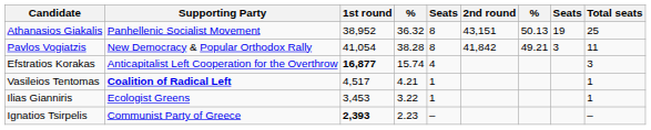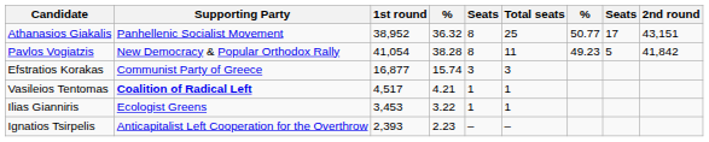 <table class="wikitable sortable">
 <tr>
 <th>Candidate</th>
 <th>Supporting Party</th>
 <th>1st round</th>
 <th>%</th>
 <th>Seats</th>
-<th>2nd round</th>
+<th>Total seats</th>
 <th>%</th>
 <th>Seats</th>
-<th>Total seats</th>
+<th>2nd round</th>
 </tr>
 <tr>
 <td><a href='#'>Athanasios Giakalis</a></td>
 <td><a href='#'>Panhellenic Socialist Movement</a></td>
 <td>38,952</td>
 <td>36.32</td>
 <td>8</td>
+<td>25</td>
+<td>50.77</td>
+<td>17</td>
 <td>43,151</td>
-<td>50.13</td>
-<td>19</td>
-<td>25</td>
 </tr>
 <tr>
 <td><a href='#'>Pavlos Vogiatzis</a></td>
 <td><a href='#'>New Democracy</a> & <a href='#'>Popular Orthodox Rally</a></td>
 <td>41,054</td>
 <td>38.28</td>
 <td>8</td>
+<td>11</td>
+<td>49.23</td>
+<td>5</td>
 <td>41,842</td>
-<td>49.21</td>
-<td>3</td>
-<td>11</td>
 </tr>
 <tr>
 <td>Efstratios Korakas</td>
-<td><a href='#'>Anticapitalist Left Cooperation for the Overthrow</a></td>
-<td><strong>16,877</strong></td>
+<td><a href='#'>Communist Party of Greece</a></td>
+<td>16,877</td>
 <td>15.74</td>
-<td>4</td>
+<td>3</td>
+<td>3</td>
 <td></td>
 <td></td>
 <td></td>
-<td>3</td>
 </tr>
 <tr>
 <td>Vasileios Tentomas</td>
 <td><strong><a href='#'>Coalition of Radical Left</a></strong></td>
 <td>4,517</td>
 <td>4.21</td>
 <td>1</td>
+<td>1</td>
 <td></td>
 <td></td>
 <td></td>
-<td>1</td>
 </tr>
 <tr>
 <td>Ilias Gianniris</td>
 <td><a href='#'>Ecologist Greens</a></td>
 <td>3,453</td>
 <td>3.22</td>
 <td>1</td>
+<td>1</td>
 <td></td>
 <td></td>
 <td></td>
-<td>1</td>
 </tr>
 <tr>
 <td>Ignatios Tsirpelis</td>
-<td><a href='#'>Communist Party of Greece</a></td>
-<td><strong>2,393</strong></td>
+<td><a href='#'>Anticapitalist Left Cooperation for the Overthrow</a></td>
+<td>2,393</td>
 <td>2.23</td>
+<td>–</td>
 <td>–</td>
 <td></td>
 <td></td>
 <td></td>
-<td>–</td>
 </tr>
 </table>
